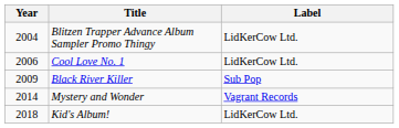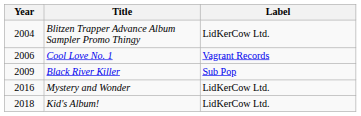 <table class="wikitable">
 <tr>
 <th style="width:3.5em;">Year</th>
 <th style="width:15em;">Title</th>
 <th style="width:15em;">Label</th>
 </tr>
 <tr>
 <td style="text-align:center;">2004</td>
 <td><em>Blitzen Trapper Advance Album Sampler Promo Thingy</em></td>
 <td>LidKerCow Ltd.</td>
 </tr>
 <tr>
 <td style="text-align:center;">2006</td>
 <td><em><a href='#'>Cool Love No. 1</a></em></td>
-<td>LidKerCow Ltd.</td>
+<td><a href='#'>Vagrant Records</a></td>
 </tr>
 <tr>
 <td style="text-align:center;">2009</td>
 <td><em><a href='#'>Black River Killer</a></em></td>
 <td><a href='#'>Sub Pop</a></td>
 </tr>
 <tr>
-<td style="text-align:center;">2014</td>
+<td style="text-align:center;">2016</td>
 <td><em>Mystery and Wonder</em></td>
-<td><a href='#'>Vagrant Records</a></td>
+<td>LidKerCow Ltd.</td>
 </tr>
 <tr>
 <td style="text-align:center;">2018</td>
 <td><em>Kid's Album!</em></td>
 <td>LidKerCow Ltd.</td>
 </tr>
 </table>
